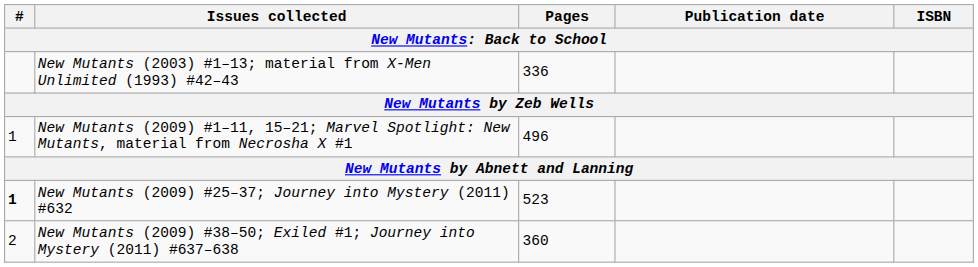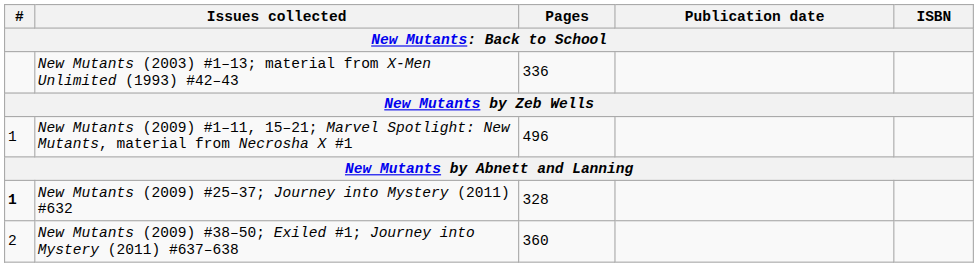 <table class="wikitable sortable" width=98%>
 <tr>
 <th class="unsortable">#</th>
 <th class="unsortable" width="50%">Issues collected</th>
 <th>Pages</th>
 <th>Publication date</th>
 <th class="unsortable">ISBN</th>
 </tr>
 <tr>
 <th colspan="5"><strong><em><a href='#'>New Mutants</a>: Back to School</em></strong></th>
 </tr>
 <tr>
 <td></td>
 <td><em>New Mutants</em> (2003) #1–13; material from <em>X-Men Unlimited</em> (1993) #42–43</td>
 <td>336</td>
 <td></td>
 <td></td>
 </tr>
 <tr>
 <th colspan="5"><strong><em><a href='#'>New Mutants</a> by Zeb Wells</em></strong></th>
 </tr>
 <tr>
 <td>1</td>
 <td><em>New Mutants</em> (2009) #1–11, 15–21; <em>Marvel Spotlight: New Mutants</em>, material from <em>Necrosha X</em> #1</td>
 <td>496</td>
 <td></td>
 <td></td>
 </tr>
 <tr>
 <th colspan="5"><strong><em><a href='#'>New Mutants</a> by Abnett and Lanning</em></strong></th>
 </tr>
 <tr>
 <td><strong>1</strong></td>
 <td><em>New Mutants</em> (2009) #25–37; <em>Journey into Mystery</em> (2011) #632</td>
-<td>523</td>
+<td>328</td>
 <td></td>
 <td></td>
 </tr>
 <tr>
 <td>2</td>
 <td><em>New Mutants</em> (2009) #38–50; <em>Exiled</em> #1; <em>Journey into Mystery</em> (2011) #637–638</td>
 <td>360</td>
 <td></td>
 <td></td>
 </tr>
 </table>
